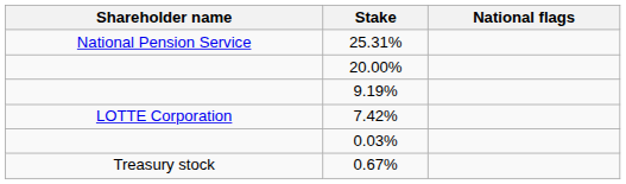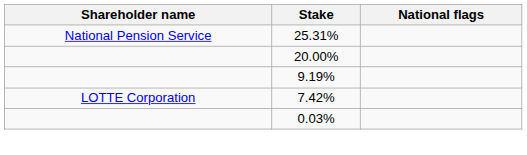 <table class="wikitable" style="text-align:center; width:50%;">
 <tr>
 <th>Shareholder name</th>
 <th>Stake</th>
 <th>National flags</th>
 </tr>
 <tr>
 <td><a href='#'>National Pension Service</a></td>
 <td>25.31%</td>
 <td></td>
 </tr>
 <tr>
 <td></td>
 <td>20.00%</td>
 <td></td>
 </tr>
 <tr>
 <td></td>
 <td>9.19%</td>
 <td></td>
 </tr>
 <tr>
 <td><a href='#'>LOTTE Corporation</a></td>
 <td>7.42%</td>
 <td></td>
 </tr>
 <tr>
 <td></td>
 <td>0.03%</td>
 <td></td>
 </tr>
-<tr>
-<td>Treasury stock</td>
-<td>0.67%</td>
-<td></td>
-</tr>
 </table>
